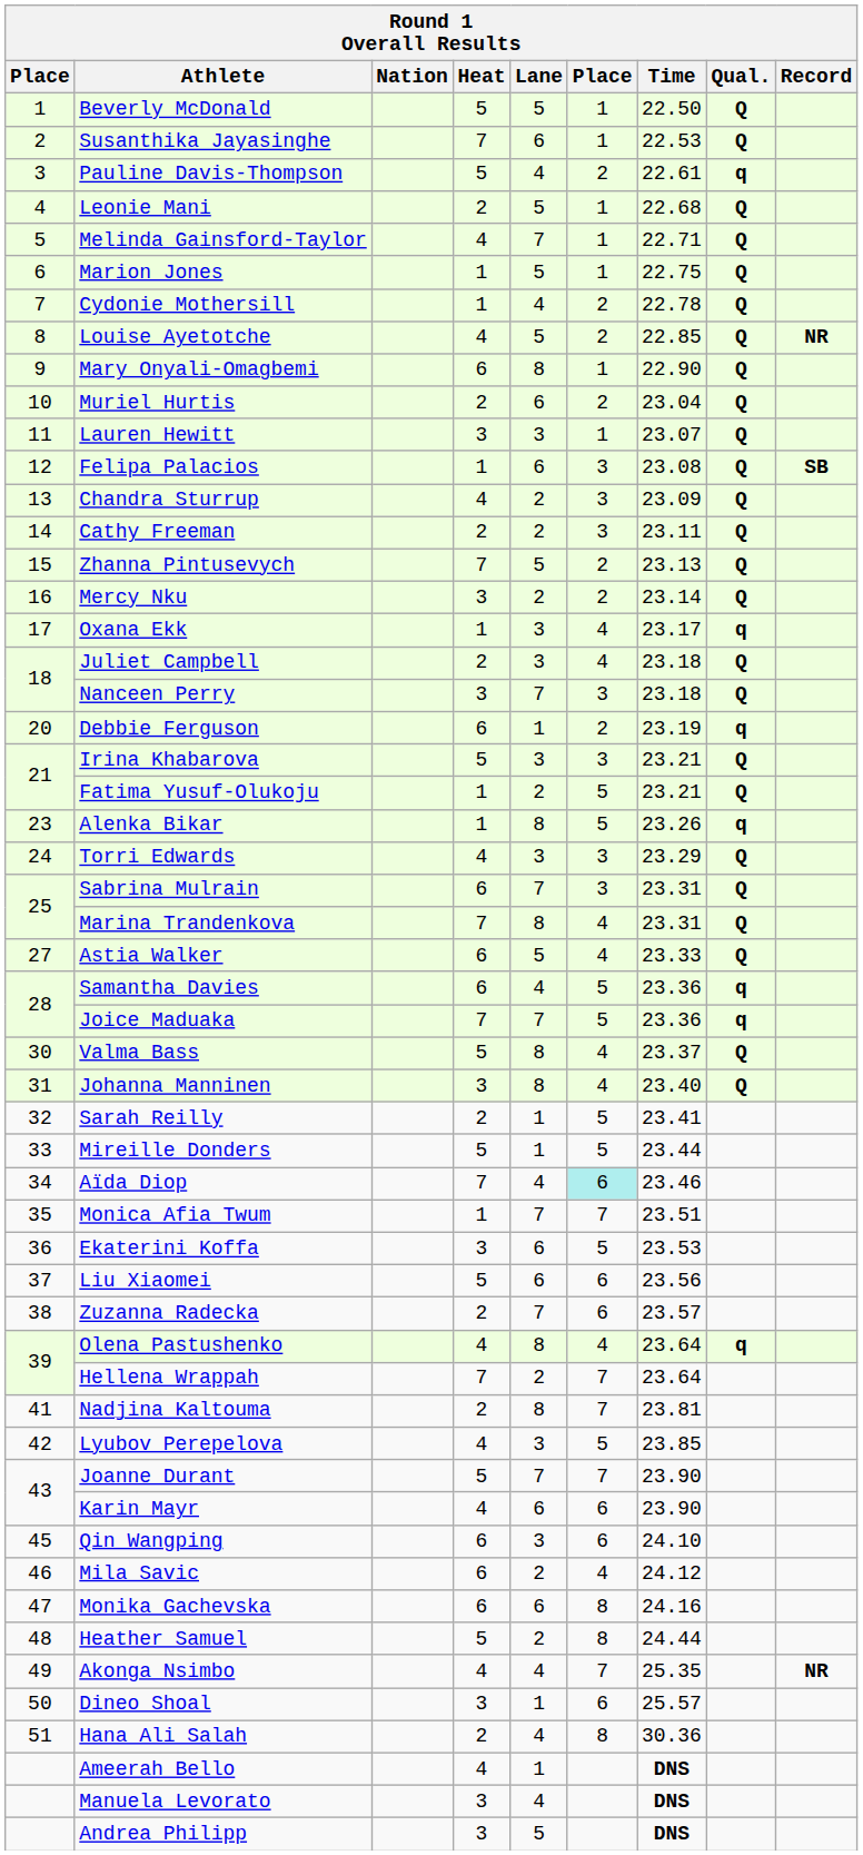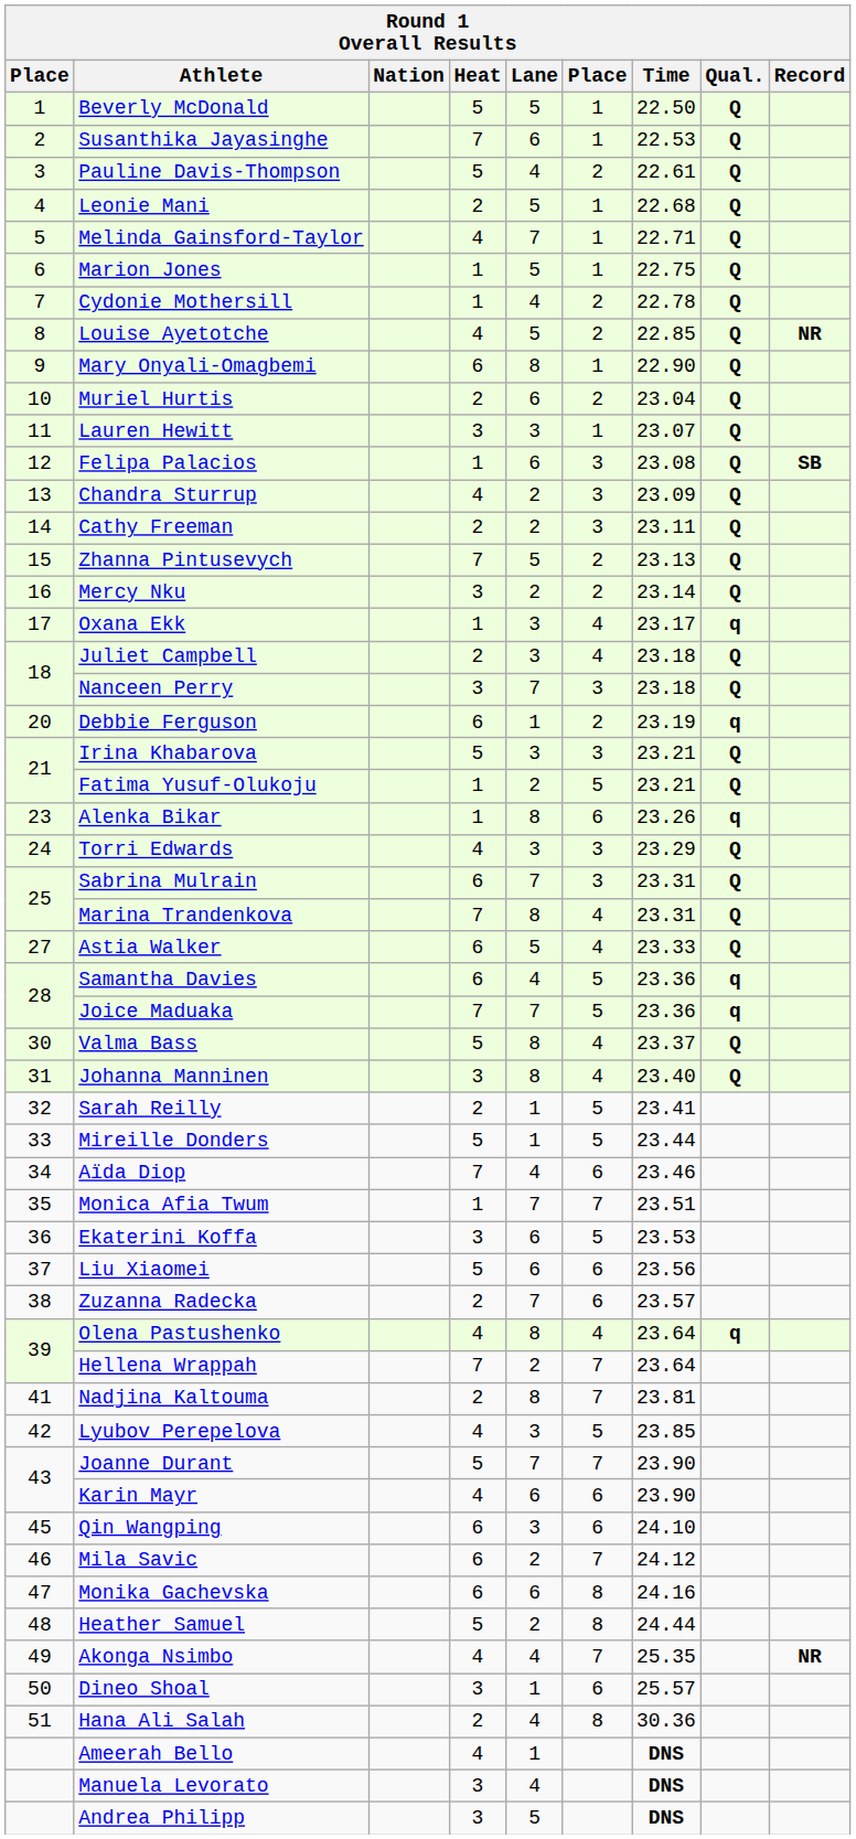 <table class="wikitable sortable">
 <tr>
 <th colspan=9>Round 1 <br> Overall Results</th>
 </tr>
 <tr>
 <th>Place</th>
 <th>Athlete</th>
 <th>Nation</th>
 <th>Heat</th>
 <th>Lane</th>
 <th>Place</th>
 <th>Time</th>
 <th>Qual.</th>
 <th>Record</th>
 </tr>
 <tr bgcolor = "eeffdd">
 <td align="center">1</td>
 <td align="left"><a href='#'>Beverly McDonald</a></td>
 <td align="left"></td>
 <td align="center">5</td>
 <td align="center">5</td>
 <td align="center">1</td>
 <td align="center">22.50</td>
 <td align="center"><strong>Q</strong></td>
 <td align="center"></td>
 </tr>
 <tr bgcolor = "eeffdd">
 <td align="center">2</td>
 <td align="left"><a href='#'>Susanthika Jayasinghe</a></td>
 <td align="left"></td>
 <td align="center">7</td>
 <td align="center">6</td>
 <td align="center">1</td>
 <td align="center">22.53</td>
 <td align="center"><strong>Q</strong></td>
 <td align="center"></td>
 </tr>
 <tr bgcolor = "eeffdd">
 <td align="center">3</td>
 <td align="left"><a href='#'>Pauline Davis-Thompson</a></td>
 <td align="left"></td>
 <td align="center">5</td>
 <td align="center">4</td>
 <td align="center">2</td>
 <td align="center">22.61</td>
-<td align="center"><strong>q</strong></td>
+<td align="center"><strong>Q</strong></td>
 <td align="center"></td>
 </tr>
 <tr bgcolor = "eeffdd">
 <td align="center">4</td>
 <td align="left"><a href='#'>Leonie Mani</a></td>
 <td align="left"></td>
 <td align="center">2</td>
 <td align="center">5</td>
 <td align="center">1</td>
 <td align="center">22.68</td>
 <td align="center"><strong>Q</strong></td>
 <td align="center"></td>
 </tr>
 <tr bgcolor = "eeffdd">
 <td align="center">5</td>
 <td align="left"><a href='#'>Melinda Gainsford-Taylor</a></td>
 <td align="left"></td>
 <td align="center">4</td>
 <td align="center">7</td>
 <td align="center">1</td>
 <td align="center">22.71</td>
 <td align="center"><strong>Q</strong></td>
 <td align="center"></td>
 </tr>
 <tr bgcolor = "eeffdd">
 <td align="center">6</td>
 <td align="left"><a href='#'>Marion Jones</a></td>
 <td align="left"></td>
 <td align="center">1</td>
 <td align="center">5</td>
 <td align="center">1</td>
 <td align="center">22.75</td>
 <td align="center"><strong>Q</strong></td>
 <td align="center"></td>
 </tr>
 <tr bgcolor = "eeffdd">
 <td align="center">7</td>
 <td align="left"><a href='#'>Cydonie Mothersill</a></td>
 <td align="left"></td>
 <td align="center">1</td>
 <td align="center">4</td>
 <td align="center">2</td>
 <td align="center">22.78</td>
 <td align="center"><strong>Q </strong></td>
 <td align="center"></td>
 </tr>
 <tr bgcolor = "eeffdd">
 <td align="center">8</td>
 <td align="left"><a href='#'>Louise Ayetotche</a></td>
 <td align="left"></td>
 <td align="center">4</td>
 <td align="center">5</td>
 <td align="center">2</td>
 <td align="center">22.85</td>
 <td align="center"><strong>Q</strong></td>
 <td align="center"><strong>NR</strong></td>
 </tr>
 <tr bgcolor = "eeffdd">
 <td align="center">9</td>
 <td align="left"><a href='#'>Mary Onyali-Omagbemi</a></td>
 <td align="left"></td>
 <td align="center">6</td>
 <td align="center">8</td>
 <td align="center">1</td>
 <td align="center">22.90</td>
 <td align="center"><strong>Q</strong></td>
 <td align="center"></td>
 </tr>
 <tr bgcolor = "eeffdd">
 <td align="center">10</td>
 <td align="left"><a href='#'>Muriel Hurtis</a></td>
 <td align="left"></td>
 <td align="center">2</td>
 <td align="center">6</td>
 <td align="center">2</td>
 <td align="center">23.04</td>
 <td align="center"><strong>Q</strong></td>
 <td align="center"></td>
 </tr>
 <tr bgcolor = "eeffdd">
 <td align="center">11</td>
 <td align="left"><a href='#'>Lauren Hewitt</a></td>
 <td align="left"></td>
 <td align="center">3</td>
 <td align="center">3</td>
 <td align="center">1</td>
 <td align="center">23.07</td>
 <td align="center"><strong>Q</strong></td>
 <td align="center"></td>
 </tr>
 <tr bgcolor = "eeffdd">
 <td align="center">12</td>
 <td align="left"><a href='#'>Felipa Palacios</a></td>
 <td align="left"></td>
 <td align="center">1</td>
 <td align="center">6</td>
 <td align="center">3</td>
 <td align="center">23.08</td>
 <td align="center"><strong>Q</strong></td>
 <td align="center"><strong>SB</strong></td>
 </tr>
 <tr bgcolor = "eeffdd">
 <td align="center">13</td>
 <td align="left"><a href='#'>Chandra Sturrup</a></td>
 <td align="left"></td>
 <td align="center">4</td>
 <td align="center">2</td>
 <td align="center">3</td>
 <td align="center">23.09</td>
 <td align="center"><strong>Q</strong></td>
 <td align="center"></td>
 </tr>
 <tr bgcolor = "eeffdd">
 <td align="center">14</td>
 <td align="left"><a href='#'>Cathy Freeman</a></td>
 <td align="left"></td>
 <td align="center">2</td>
 <td align="center">2</td>
 <td align="center">3</td>
 <td align="center">23.11</td>
 <td align="center"><strong>Q </strong></td>
 <td align="center"></td>
 </tr>
 <tr bgcolor = "eeffdd">
 <td align="center">15</td>
 <td align="left"><a href='#'>Zhanna Pintusevych</a></td>
 <td align="left"></td>
 <td align="center">7</td>
 <td align="center">5</td>
 <td align="center">2</td>
 <td align="center">23.13</td>
 <td align="center"><strong>Q </strong></td>
 <td align="center"></td>
 </tr>
 <tr bgcolor = "eeffdd">
 <td align="center">16</td>
 <td align="left"><a href='#'>Mercy Nku</a></td>
 <td align="left"></td>
 <td align="center">3</td>
 <td align="center">2</td>
 <td align="center">2</td>
 <td align="center">23.14</td>
 <td align="center"><strong>Q</strong></td>
 <td align="center"></td>
 </tr>
 <tr bgcolor = "eeffdd">
 <td align="center">17</td>
 <td align="left"><a href='#'>Oxana Ekk</a></td>
 <td align="left"></td>
 <td align="center">1</td>
 <td align="center">3</td>
 <td align="center">4</td>
 <td align="center">23.17</td>
 <td align="center"><strong>q</strong></td>
 <td align="center"></td>
 </tr>
 <tr bgcolor = "eeffdd">
 <td rowspan=2 align="center">18</td>
 <td align="left"><a href='#'>Juliet Campbell</a></td>
 <td align="left"></td>
 <td align="center">2</td>
 <td align="center">3</td>
 <td align="center">4</td>
 <td align="center">23.18</td>
 <td align="center"><strong>Q</strong></td>
 <td align="center"></td>
 </tr>
 <tr bgcolor = "eeffdd">
 <td align="left"><a href='#'>Nanceen Perry</a></td>
 <td align="left"></td>
 <td align="center">3</td>
 <td align="center">7</td>
 <td align="center">3</td>
 <td align="center">23.18</td>
 <td align="center"><strong>Q</strong></td>
 <td align="center"></td>
 </tr>
 <tr bgcolor = "eeffdd">
 <td align="center">20</td>
 <td align="left"><a href='#'>Debbie Ferguson</a></td>
 <td align="left"></td>
 <td align="center">6</td>
 <td align="center">1</td>
 <td align="center">2</td>
 <td align="center">23.19</td>
 <td align="center"><strong>q</strong></td>
 <td align="center"></td>
 </tr>
 <tr bgcolor = "eeffdd">
 <td rowspan=2 align="center">21</td>
 <td align="left"><a href='#'>Irina Khabarova</a></td>
 <td align="left"></td>
 <td align="center">5</td>
 <td align="center">3</td>
 <td align="center">3</td>
 <td align="center">23.21</td>
 <td align="center"><strong>Q</strong></td>
 <td align="center"></td>
 </tr>
 <tr bgcolor = "eeffdd">
 <td align="left"><a href='#'>Fatima Yusuf-Olukoju</a></td>
 <td align="left"></td>
 <td align="center">1</td>
 <td align="center">2</td>
 <td align="center">5</td>
 <td align="center">23.21</td>
 <td align="center"><strong>Q</strong></td>
 <td align="center"></td>
 </tr>
 <tr bgcolor = "eeffdd">
 <td align="center">23</td>
 <td align="left"><a href='#'>Alenka Bikar</a></td>
 <td align="left"></td>
 <td align="center">1</td>
 <td align="center">8</td>
-<td align="center">5</td>
+<td align="center">6</td>
 <td align="center">23.26</td>
 <td align="center"><strong>q</strong></td>
 <td align="center"></td>
 </tr>
 <tr bgcolor = "eeffdd">
 <td align="center">24</td>
 <td align="left"><a href='#'>Torri Edwards</a></td>
 <td align="left"></td>
 <td align="center">4</td>
 <td align="center">3</td>
 <td align="center">3</td>
 <td align="center">23.29</td>
 <td align="center"><strong>Q</strong></td>
 <td align="center"></td>
 </tr>
 <tr bgcolor = "eeffdd">
 <td rowspan=2 align="center">25</td>
 <td align="left"><a href='#'>Sabrina Mulrain</a></td>
 <td align="left"></td>
 <td align="center">6</td>
 <td align="center">7</td>
 <td align="center">3</td>
 <td align="center">23.31</td>
 <td align="center"><strong>Q</strong></td>
 <td align="center"></td>
 </tr>
 <tr bgcolor = "eeffdd">
 <td align="left"><a href='#'>Marina Trandenkova</a></td>
 <td align="left"></td>
 <td align="center">7</td>
 <td align="center">8</td>
 <td align="center">4</td>
 <td align="center">23.31</td>
 <td align="center"><strong>Q</strong></td>
 <td align="center"></td>
 </tr>
 <tr bgcolor = "eeffdd">
 <td align="center">27</td>
 <td align="left"><a href='#'>Astia Walker</a></td>
 <td align="left"></td>
 <td align="center">6</td>
 <td align="center">5</td>
 <td align="center">4</td>
 <td align="center">23.33</td>
 <td align="center"><strong>Q</strong></td>
 <td align="center"></td>
 </tr>
 <tr bgcolor = "eeffdd">
 <td rowspan=2 align="center">28</td>
 <td align="left"><a href='#'>Samantha Davies</a></td>
 <td align="left"></td>
 <td align="center">6</td>
 <td align="center">4</td>
 <td align="center">5</td>
 <td align="center">23.36</td>
 <td align="center"><strong>q</strong></td>
 <td align="center"></td>
 </tr>
 <tr bgcolor = "eeffdd">
 <td align="left"><a href='#'>Joice Maduaka</a></td>
 <td align="left"></td>
 <td align="center">7</td>
 <td align="center">7</td>
 <td align="center">5</td>
 <td align="center">23.36</td>
 <td align="center"><strong>q</strong></td>
 <td align="center"></td>
 </tr>
 <tr bgcolor = "eeffdd">
 <td align="center">30</td>
 <td align="left"><a href='#'>Valma Bass</a></td>
 <td align="left"></td>
 <td align="center">5</td>
 <td align="center">8</td>
 <td align="center">4</td>
 <td align="center">23.37</td>
 <td align="center"><strong>Q</strong></td>
 <td align="center"></td>
 </tr>
 <tr bgcolor = "eeffdd">
 <td align="center">31</td>
 <td align="left"><a href='#'>Johanna Manninen</a></td>
 <td align="left"></td>
 <td align="center">3</td>
 <td align="center">8</td>
 <td align="center">4</td>
 <td align="center">23.40</td>
 <td align="center"><strong>Q</strong></td>
 <td align="center"></td>
 </tr>
 <tr>
 <td align="center">32</td>
 <td align="left"><a href='#'>Sarah Reilly</a></td>
 <td align="left"></td>
 <td align="center">2</td>
 <td align="center">1</td>
 <td align="center">5</td>
 <td align="center">23.41</td>
 <td align="center"></td>
 <td align="center"></td>
 </tr>
 <tr>
 <td align="center">33</td>
 <td align="left"><a href='#'>Mireille Donders</a></td>
 <td align="left"></td>
 <td align="center">5</td>
 <td align="center">1</td>
 <td align="center">5</td>
 <td align="center">23.44</td>
 <td align="center"></td>
 <td align="center"></td>
 </tr>
 <tr>
 <td align="center">34</td>
 <td align="left"><a href='#'>Aïda Diop</a></td>
 <td align="left"></td>
 <td align="center">7</td>
 <td align="center">4</td>
-<td align="center" style="background: paleturquoise;">6</td>
+<td align="center">6</td>
 <td align="center">23.46</td>
 <td align="center"></td>
 <td align="center"></td>
 </tr>
 <tr>
 <td align="center">35</td>
 <td align="left"><a href='#'>Monica Afia Twum</a></td>
 <td align="left"></td>
 <td align="center">1</td>
 <td align="center">7</td>
 <td align="center">7</td>
 <td align="center">23.51</td>
 <td align="center"></td>
 <td align="center"></td>
 </tr>
 <tr>
 <td align="center">36</td>
 <td align="left"><a href='#'>Ekaterini Koffa</a></td>
 <td align="left"></td>
 <td align="center">3</td>
 <td align="center">6</td>
 <td align="center">5</td>
 <td align="center">23.53</td>
 <td align="center"></td>
 <td align="center"></td>
 </tr>
 <tr>
 <td align="center">37</td>
 <td align="left"><a href='#'>Liu Xiaomei</a></td>
 <td align="left"></td>
 <td align="center">5</td>
 <td align="center">6</td>
 <td align="center">6</td>
 <td align="center">23.56</td>
 <td align="center"></td>
 <td align="center"></td>
 </tr>
 <tr>
 <td align="center">38</td>
 <td align="left"><a href='#'>Zuzanna Radecka</a></td>
 <td align="left"></td>
 <td align="center">2</td>
 <td align="center">7</td>
 <td align="center">6</td>
 <td align="center">23.57</td>
 <td align="center"></td>
 <td align="center"></td>
 </tr>
 <tr bgcolor = "eeffdd">
 <td rowspan = 2 align="center">39</td>
 <td align="left"><a href='#'>Olena Pastushenko</a></td>
 <td align="left"></td>
 <td align="center">4</td>
 <td align="center">8</td>
 <td align="center">4</td>
 <td align="center">23.64</td>
 <td align="center"><strong>q</strong></td>
 <td align="center"></td>
 </tr>
 <tr>
 <td align="left"><a href='#'>Hellena Wrappah</a></td>
 <td align="left"></td>
 <td align="center">7</td>
 <td align="center">2</td>
 <td align="center">7</td>
 <td align="center">23.64</td>
 <td align="center"></td>
 <td align="center"></td>
 </tr>
 <tr>
 <td align="center">41</td>
 <td align="left"><a href='#'>Nadjina Kaltouma</a></td>
 <td align="left"></td>
 <td align="center">2</td>
 <td align="center">8</td>
 <td align="center">7</td>
 <td align="center">23.81</td>
 <td align="center"></td>
 <td align="center"></td>
 </tr>
 <tr>
 <td align="center">42</td>
 <td align="left"><a href='#'>Lyubov Perepelova</a></td>
 <td align="left"></td>
 <td align="center">4</td>
 <td align="center">3</td>
 <td align="center">5</td>
 <td align="center">23.85</td>
 <td align="center"></td>
 <td align="center"></td>
 </tr>
 <tr>
 <td rowspan=2 align="center">43</td>
 <td align="left"><a href='#'>Joanne Durant</a></td>
 <td align="left"></td>
 <td align="center">5</td>
 <td align="center">7</td>
 <td align="center">7</td>
 <td align="center">23.90</td>
 <td align="center"></td>
 <td align="center"></td>
 </tr>
 <tr>
 <td align="left"><a href='#'>Karin Mayr</a></td>
 <td align="left"></td>
 <td align="center">4</td>
 <td align="center">6</td>
 <td align="center">6</td>
 <td align="center">23.90</td>
 <td align="center"></td>
 <td align="center"></td>
 </tr>
 <tr>
 <td align="center">45</td>
 <td align="left"><a href='#'>Qin Wangping</a></td>
 <td align="left"></td>
 <td align="center">6</td>
 <td align="center">3</td>
 <td align="center">6</td>
 <td align="center">24.10</td>
 <td align="center"></td>
 <td align="center"></td>
 </tr>
 <tr>
 <td align="center">46</td>
 <td align="left"><a href='#'>Mila Savic</a></td>
 <td align="left"></td>
 <td align="center">6</td>
 <td align="center">2</td>
-<td align="center">4</td>
+<td align="center">7</td>
 <td align="center">24.12</td>
 <td align="center"></td>
 <td align="center"></td>
 </tr>
 <tr>
 <td align="center">47</td>
 <td align="left"><a href='#'>Monika Gachevska</a></td>
 <td align="left"></td>
 <td align="center">6</td>
 <td align="center">6</td>
 <td align="center">8</td>
 <td align="center">24.16</td>
 <td align="center"></td>
 <td align="center"></td>
 </tr>
 <tr>
 <td align="center">48</td>
 <td align="left"><a href='#'>Heather Samuel</a></td>
 <td align="left"></td>
 <td align="center">5</td>
 <td align="center">2</td>
 <td align="center">8</td>
 <td align="center">24.44</td>
 <td align="center"></td>
 <td align="center"></td>
 </tr>
 <tr>
 <td align="center">49</td>
 <td align="left"><a href='#'>Akonga Nsimbo</a></td>
 <td align="left"></td>
 <td align="center">4</td>
 <td align="center">4</td>
 <td align="center">7</td>
 <td align="center">25.35</td>
 <td align="center"></td>
 <td align="center"><strong>NR</strong></td>
 </tr>
 <tr>
 <td align="center">50</td>
 <td align="left"><a href='#'>Dineo Shoal</a></td>
 <td align="left"></td>
 <td align="center">3</td>
 <td align="center">1</td>
 <td align="center">6</td>
 <td align="center">25.57</td>
 <td align="center"></td>
 <td align="center"></td>
 </tr>
 <tr>
 <td align="center">51</td>
 <td align="left"><a href='#'>Hana Ali Salah</a></td>
 <td align="left"></td>
 <td align="center">2</td>
 <td align="center">4</td>
 <td align="center">8</td>
 <td align="center">30.36</td>
 <td align="center"></td>
 <td align="center"></td>
 </tr>
 <tr>
 <td align="center"></td>
 <td align="left"><a href='#'>Ameerah Bello</a></td>
 <td align="left"></td>
 <td align="center">4</td>
 <td align="center">1</td>
 <td align="center"></td>
 <td align="center"><strong>DNS</strong></td>
 <td align="center"></td>
 <td align="center"></td>
 </tr>
 <tr>
 <td align="center"></td>
 <td align="left"><a href='#'>Manuela Levorato</a></td>
 <td align="left"></td>
 <td align="center">3</td>
 <td align="center">4</td>
 <td align="center"></td>
 <td align="center"><strong>DNS</strong></td>
 <td align="center"></td>
 <td align="center"></td>
 </tr>
 <tr>
 <td align="center"></td>
 <td align="left"><a href='#'>Andrea Philipp</a></td>
 <td align="left"></td>
 <td align="center">3</td>
 <td align="center">5</td>
 <td align="center"></td>
 <td align="center"><strong>DNS</strong></td>
 <td align="center"></td>
 <td align="center"></td>
 </tr>
 </table>
